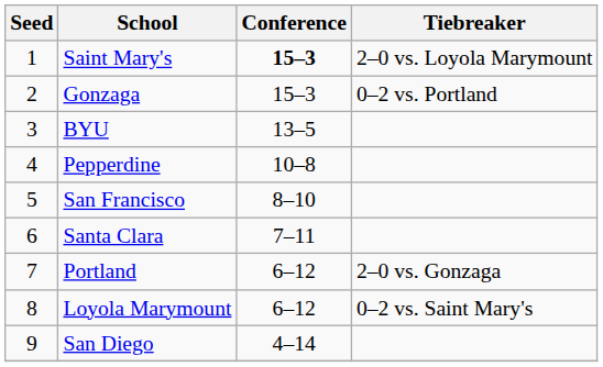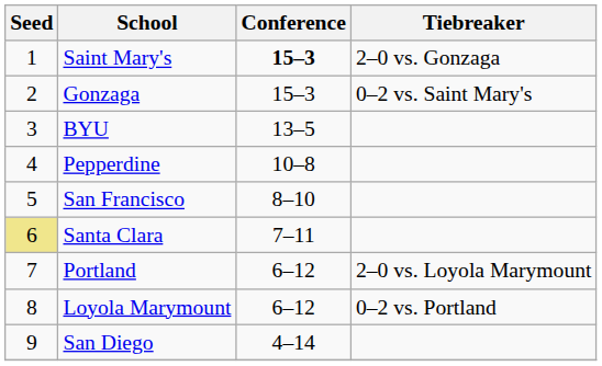 <table class="wikitable" style="white-space:nowrap; font-size:95%;text-align:center">
 <tr>
 <th>Seed</th>
 <th>School</th>
 <th>Conference</th>
 <th>Tiebreaker</th>
 </tr>
 <tr>
 <td>1</td>
 <td align=left><a href='#'>Saint Mary's</a></td>
 <td><strong>15–3</strong></td>
-<td align=left>2–0 vs. Loyola Marymount</td>
+<td align=left>2–0 vs. Gonzaga</td>
 </tr>
 <tr>
 <td>2</td>
 <td align=left><a href='#'>Gonzaga</a></td>
 <td>15–3</td>
-<td align=left>0–2 vs. Portland</td>
+<td align=left>0–2 vs. Saint Mary's</td>
 </tr>
 <tr>
 <td>3</td>
 <td align=left><a href='#'>BYU</a></td>
 <td>13–5</td>
 <td></td>
 </tr>
 <tr>
 <td>4</td>
 <td align=left><a href='#'>Pepperdine</a></td>
 <td>10–8</td>
 <td></td>
 </tr>
 <tr>
 <td>5</td>
 <td align=left><a href='#'>San Francisco</a></td>
 <td>8–10</td>
 <td></td>
 </tr>
 <tr>
-<td>6</td>
+<td style="background: khaki;">6</td>
 <td align=left><a href='#'>Santa Clara</a></td>
 <td>7–11</td>
 <td></td>
 </tr>
 <tr>
 <td>7</td>
 <td align=left><a href='#'>Portland</a></td>
 <td>6–12</td>
-<td align=left>2–0 vs. Gonzaga</td>
+<td align=left>2–0 vs. Loyola Marymount</td>
 </tr>
 <tr>
 <td>8</td>
 <td align=left><a href='#'>Loyola Marymount</a></td>
 <td>6–12</td>
-<td align=left>0–2 vs. Saint Mary's</td>
+<td align=left>0–2 vs. Portland</td>
 </tr>
 <tr>
 <td>9</td>
 <td align=left><a href='#'>San Diego</a></td>
 <td>4–14</td>
 <td></td>
 </tr>
 <tr>
 </tr>
 </table>
